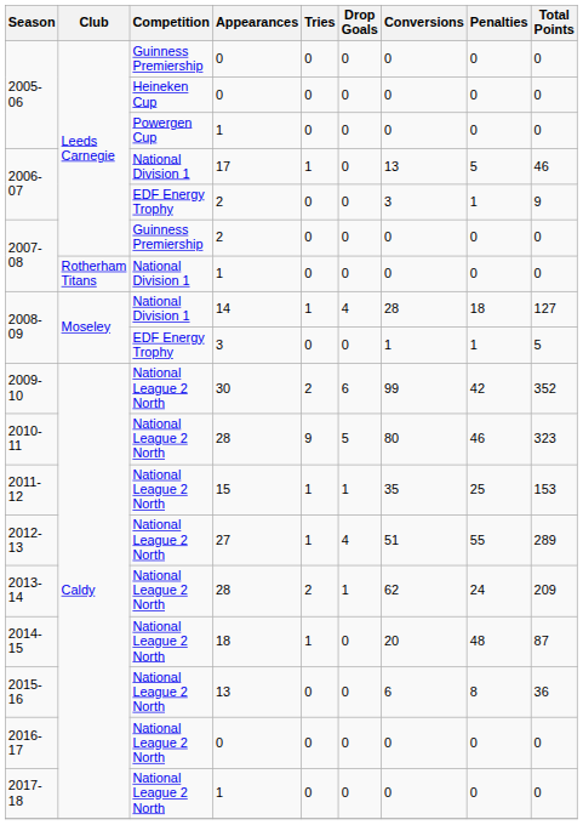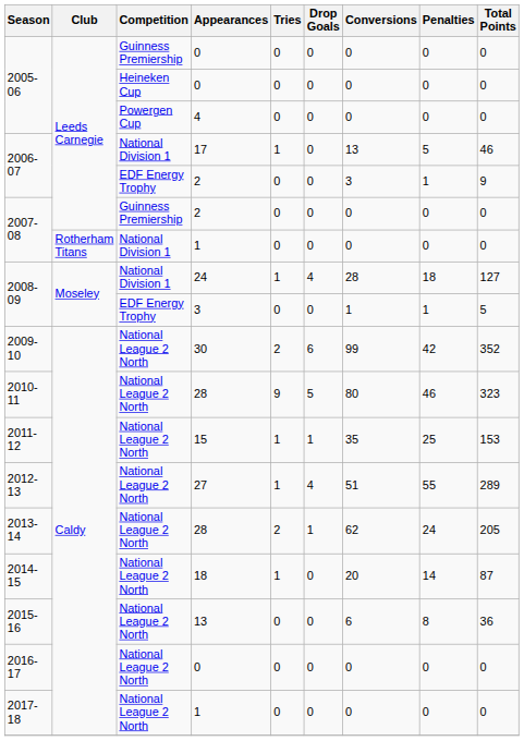 <table class="wikitable sortable">
 <tr>
 <th>Season</th>
 <th>Club</th>
 <th>Competition</th>
 <th>Appearances</th>
 <th>Tries</th>
 <th>Drop Goals</th>
 <th>Conversions</th>
 <th>Penalties</th>
 <th>Total Points</th>
 </tr>
 <tr>
 <td rowspan=3 align=left>2005-06</td>
 <td rowspan=6 align=left><a href='#'>Leeds Carnegie</a></td>
 <td><a href='#'>Guinness Premiership</a></td>
 <td>0</td>
 <td>0</td>
 <td>0</td>
 <td>0</td>
 <td>0</td>
 <td>0</td>
 </tr>
 <tr>
 <td><a href='#'>Heineken Cup</a></td>
 <td>0</td>
 <td>0</td>
 <td>0</td>
 <td>0</td>
 <td>0</td>
 <td>0</td>
 </tr>
 <tr>
 <td><a href='#'>Powergen Cup</a></td>
-<td>1</td>
+<td>4</td>
 <td>0</td>
 <td>0</td>
 <td>0</td>
 <td>0</td>
 <td>0</td>
 </tr>
 <tr>
 <td rowspan=2 align=left>2006-07</td>
 <td><a href='#'>National Division 1</a></td>
 <td>17</td>
 <td>1</td>
 <td>0</td>
 <td>13</td>
 <td>5</td>
 <td>46</td>
 </tr>
 <tr>
 <td><a href='#'>EDF Energy Trophy</a></td>
 <td>2</td>
 <td>0</td>
 <td>0</td>
 <td>3</td>
 <td>1</td>
 <td>9</td>
 </tr>
 <tr>
 <td rowspan=2 align=left>2007-08</td>
 <td><a href='#'>Guinness Premiership</a></td>
 <td>2</td>
 <td>0</td>
 <td>0</td>
 <td>0</td>
 <td>0</td>
 <td>0</td>
 </tr>
 <tr>
 <td><a href='#'>Rotherham Titans</a></td>
 <td><a href='#'>National Division 1</a></td>
 <td>1</td>
 <td>0</td>
 <td>0</td>
 <td>0</td>
 <td>0</td>
 <td>0</td>
 </tr>
 <tr>
 <td rowspan=2 align=left>2008-09</td>
 <td rowspan=2 align=left><a href='#'>Moseley</a></td>
 <td><a href='#'>National Division 1</a></td>
-<td>14</td>
+<td>24</td>
 <td>1</td>
 <td>4</td>
 <td>28</td>
 <td>18</td>
 <td>127</td>
 </tr>
 <tr>
 <td><a href='#'>EDF Energy Trophy</a></td>
 <td>3</td>
 <td>0</td>
 <td>0</td>
 <td>1</td>
 <td>1</td>
 <td>5</td>
 </tr>
 <tr>
 <td>2009-10</td>
 <td rowspan=9 align=left><a href='#'>Caldy</a></td>
 <td><a href='#'>National League 2 North</a></td>
 <td>30</td>
 <td>2</td>
 <td>6</td>
 <td>99</td>
 <td>42</td>
 <td>352</td>
 </tr>
 <tr>
 <td>2010-11</td>
 <td><a href='#'>National League 2 North</a></td>
 <td>28</td>
 <td>9</td>
 <td>5</td>
 <td>80</td>
 <td>46</td>
 <td>323</td>
 </tr>
 <tr>
 <td>2011-12</td>
 <td><a href='#'>National League 2 North</a></td>
 <td>15</td>
 <td>1</td>
 <td>1</td>
 <td>35</td>
 <td>25</td>
 <td>153</td>
 </tr>
 <tr>
 <td>2012-13</td>
 <td><a href='#'>National League 2 North</a></td>
 <td>27</td>
 <td>1</td>
 <td>4</td>
 <td>51</td>
 <td>55</td>
 <td>289</td>
 </tr>
 <tr>
 <td>2013-14</td>
 <td><a href='#'>National League 2 North</a></td>
 <td>28</td>
 <td>2</td>
 <td>1</td>
 <td>62</td>
 <td>24</td>
-<td>209</td>
+<td>205</td>
 </tr>
 <tr>
 <td>2014-15</td>
 <td><a href='#'>National League 2 North</a></td>
 <td>18</td>
 <td>1</td>
 <td>0</td>
 <td>20</td>
-<td>48</td>
+<td>14</td>
 <td>87</td>
 </tr>
 <tr>
 <td>2015-16</td>
 <td><a href='#'>National League 2 North</a></td>
 <td>13</td>
 <td>0</td>
 <td>0</td>
 <td>6</td>
 <td>8</td>
 <td>36</td>
 </tr>
 <tr>
 <td>2016-17</td>
 <td><a href='#'>National League 2 North</a></td>
 <td>0</td>
 <td>0</td>
 <td>0</td>
 <td>0</td>
 <td>0</td>
 <td>0</td>
 </tr>
 <tr>
 <td>2017-18</td>
 <td><a href='#'>National League 2 North</a></td>
 <td>1</td>
 <td>0</td>
 <td>0</td>
 <td>0</td>
 <td>0</td>
 <td>0</td>
 </tr>
 <tr>
 </tr>
 </table>
